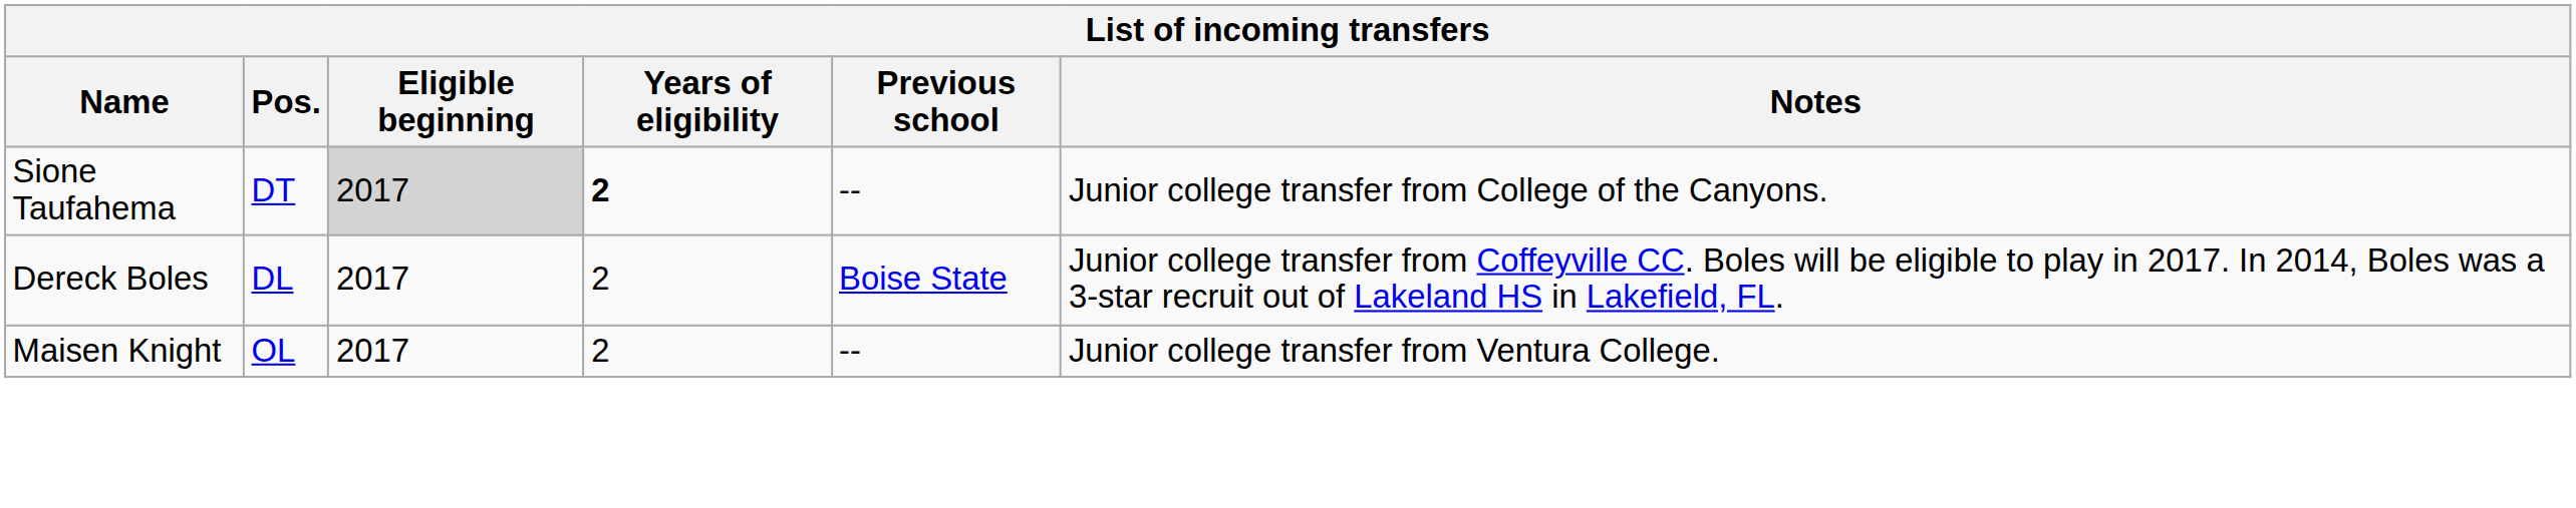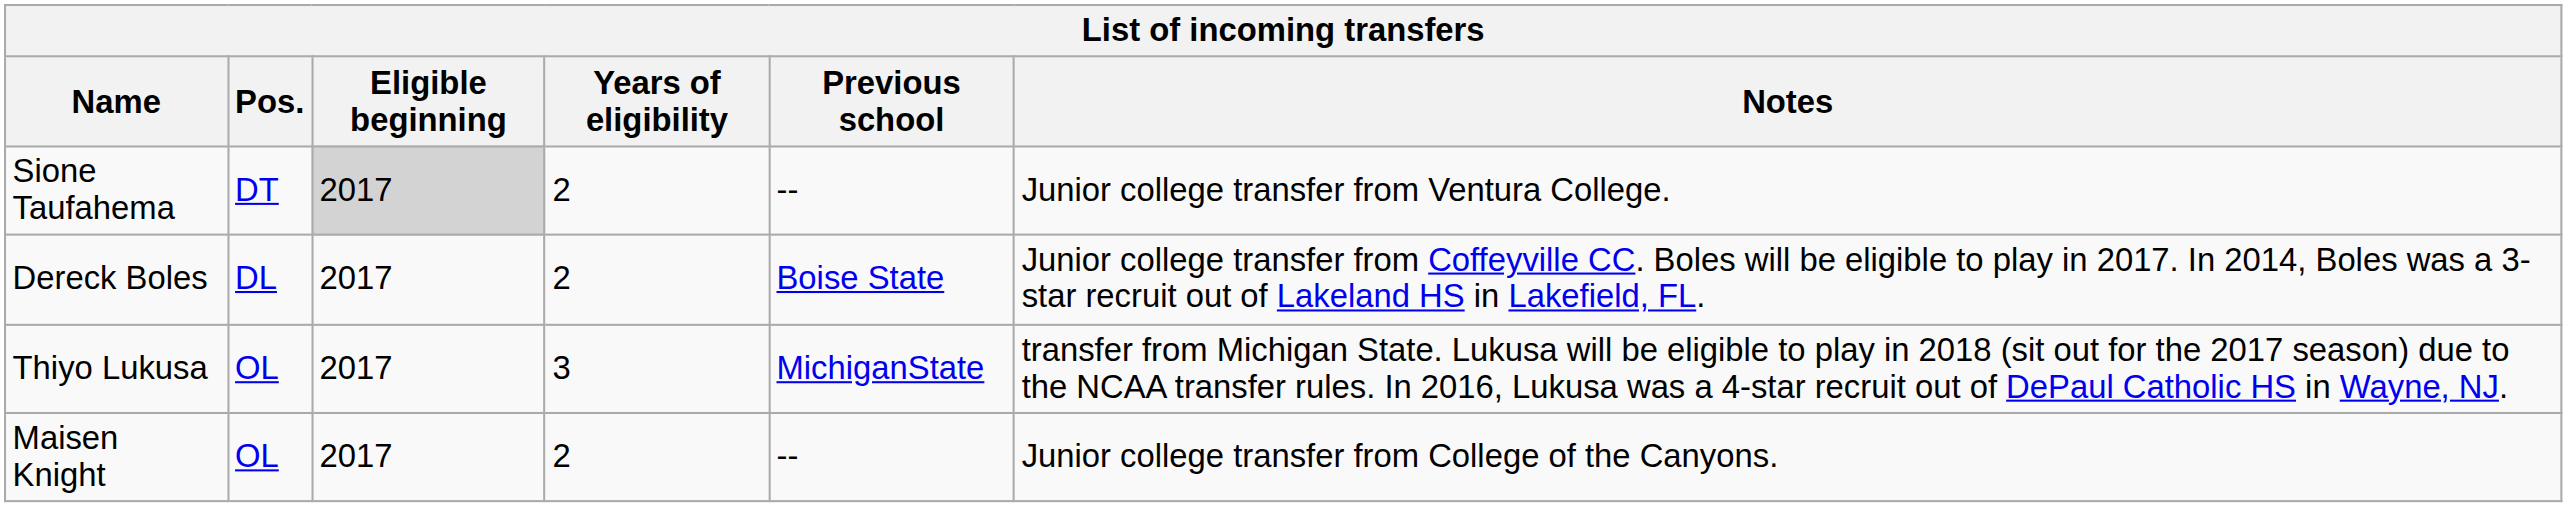 <table class="wikitable collapsible collapsed">
 <tr>
 <th colspan="6">List of incoming transfers</th>
 </tr>
 <tr>
 <th>Name</th>
 <th>Pos.</th>
 <th>Eligible beginning</th>
 <th>Years of eligibility</th>
 <th>Previous school</th>
 <th>Notes</th>
 </tr>
 <tr>
 <td>Sione Taufahema</td>
 <td><a href='#'>DT</a></td>
 <td style="background: lightgrey;">2017</td>
-<td><strong>2</strong></td>
+<td>2</td>
 <td>--</td>
-<td>Junior college transfer from College of the Canyons.</td>
+<td>Junior college transfer from Ventura College.</td>
 </tr>
 <tr>
 <td>Dereck Boles</td>
 <td><a href='#'>DL</a></td>
 <td>2017</td>
 <td>2</td>
 <td><a href='#'>Boise State</a></td>
 <td>Junior college transfer from <a href='#'>Coffeyville CC</a>. Boles will be eligible to play in 2017. In 2014, Boles was a 3-star recruit out of <a href='#'>Lakeland HS</a> in <a href='#'>Lakefield, FL</a>.</td>
 </tr>
 <tr>
+<td>Thiyo Lukusa</td>
+<td><a href='#'>OL</a></td>
+<td>2017</td>
+<td>3</td>
+<td><a href='#'>MichiganState</a></td>
+<td>transfer from Michigan State. Lukusa will be eligible to play in 2018 (sit out for the 2017 season) due to the NCAA transfer rules. In 2016, Lukusa was a 4-star recruit out of <a href='#'>DePaul Catholic HS</a> in <a href='#'>Wayne, NJ</a>.</td>
+</tr>
+<tr>
 <td>Maisen Knight</td>
 <td><a href='#'>OL</a></td>
 <td>2017</td>
 <td>2</td>
 <td>--</td>
-<td>Junior college transfer from Ventura College.</td>
+<td>Junior college transfer from College of the Canyons.</td>
 </tr>
 </table>
